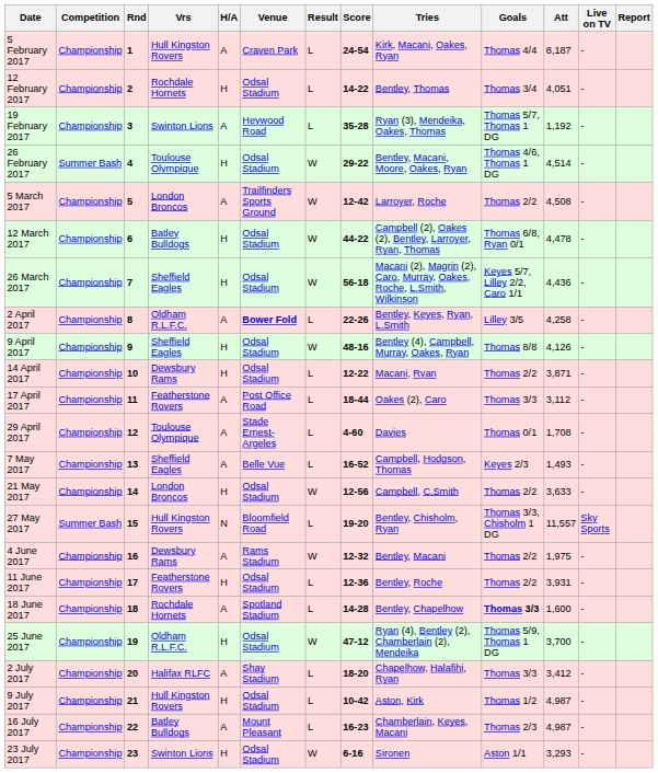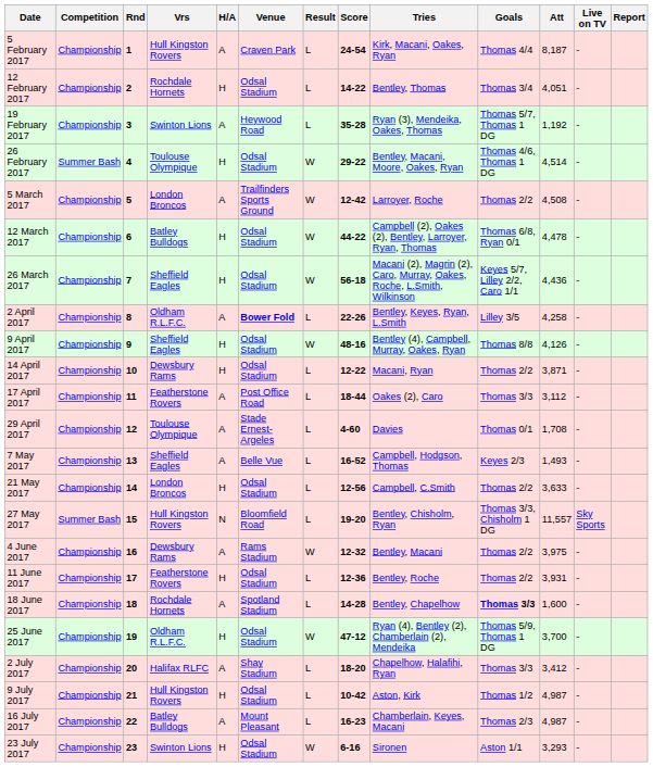 <table class="wikitable"  style="font-size:85%; width:100%;">
 <tr>
 <th>Date</th>
 <th>Competition</th>
 <th>Rnd</th>
 <th>Vrs</th>
 <th>H/A</th>
 <th>Venue</th>
 <th>Result</th>
 <th>Score</th>
 <th>Tries</th>
 <th>Goals</th>
 <th>Att</th>
 <th>Live on TV</th>
 <th>Report</th>
 </tr>
 <tr style="background:#ffdddd;" width=20 | >
 <td>5 February 2017</td>
 <td><a href='#'>Championship</a></td>
 <td><strong>1</strong></td>
 <td><a href='#'>Hull Kingston Rovers</a></td>
 <td>A</td>
 <td><a href='#'>Craven Park</a></td>
 <td>L</td>
 <td><strong>24-54</strong></td>
 <td><a href='#'>Kirk</a>, <a href='#'>Macani</a>, <a href='#'>Oakes</a>, <a href='#'>Ryan</a></td>
 <td><a href='#'>Thomas</a> 4/4</td>
 <td>8,187</td>
 <td>-</td>
 <td></td>
 </tr>
 <tr style="background:#ffdddd;" width=20 | >
 <td>12 February 2017</td>
 <td><a href='#'>Championship</a></td>
 <td><strong>2</strong></td>
 <td><a href='#'>Rochdale Hornets</a></td>
 <td>H</td>
 <td><a href='#'>Odsal Stadium</a></td>
 <td>L</td>
 <td><strong>14-22</strong></td>
 <td><a href='#'>Bentley</a>, <a href='#'>Thomas</a></td>
 <td><a href='#'>Thomas</a> 3/4</td>
 <td>4,051</td>
 <td>-</td>
 <td></td>
 </tr>
 <tr style="background:#ddffdd;" width=20 | >
 <td>19 February 2017</td>
 <td><a href='#'>Championship</a></td>
 <td><strong>3</strong></td>
 <td><a href='#'>Swinton Lions</a></td>
 <td>A</td>
 <td><a href='#'>Heywood Road</a></td>
 <td>L</td>
 <td><strong>35-28</strong></td>
 <td><a href='#'>Ryan</a> (3), <a href='#'>Mendeika</a>, <a href='#'>Oakes</a>, <a href='#'>Thomas</a></td>
 <td><a href='#'>Thomas</a> 5/7, <a href='#'>Thomas</a> 1 DG</td>
 <td>1,192</td>
 <td>-</td>
 <td></td>
 </tr>
 <tr style="background:#ddffdd;" width=20 | >
 <td>26 February 2017</td>
 <td><a href='#'>Summer Bash</a></td>
 <td><strong>4</strong></td>
 <td><a href='#'>Toulouse Olympique</a></td>
 <td>H</td>
 <td><a href='#'>Odsal Stadium</a></td>
 <td>W</td>
 <td><strong>29-22</strong></td>
 <td><a href='#'>Bentley</a>, <a href='#'>Macani</a>, <a href='#'>Moore</a>, <a href='#'>Oakes</a>, <a href='#'>Ryan</a></td>
 <td><a href='#'>Thomas</a> 4/6, <a href='#'>Thomas</a> 1 DG</td>
 <td>4,514</td>
 <td>-</td>
 <td></td>
 </tr>
 <tr style="background:#ffdddd;" width=20 | >
 <td>5 March 2017</td>
 <td><a href='#'>Championship</a></td>
 <td><strong>5</strong></td>
 <td><a href='#'>London Broncos</a></td>
 <td>A</td>
 <td><a href='#'>Trailfinders Sports Ground</a></td>
 <td>W</td>
 <td><strong>12-42</strong></td>
 <td><a href='#'>Larroyer</a>, <a href='#'>Roche</a></td>
 <td><a href='#'>Thomas</a> 2/2</td>
 <td>4,508</td>
 <td>-</td>
 <td></td>
 </tr>
 <tr style="background:#ddffdd;" width=20 | >
 <td>12 March 2017</td>
 <td><a href='#'>Championship</a></td>
 <td><strong>6</strong></td>
 <td><a href='#'>Batley Bulldogs</a></td>
 <td>H</td>
 <td><a href='#'>Odsal Stadium</a></td>
 <td>W</td>
 <td><strong>44-22</strong></td>
 <td><a href='#'>Campbell</a> (2), <a href='#'>Oakes</a> (2), <a href='#'>Bentley</a>, <a href='#'>Larroyer</a>, <a href='#'>Ryan</a>, <a href='#'>Thomas</a></td>
 <td><a href='#'>Thomas</a> 6/8, <a href='#'>Ryan</a> 0/1</td>
 <td>4,478</td>
 <td>-</td>
 <td></td>
 </tr>
 <tr style="background:#ddffdd;" width=20 | >
 <td>26 March 2017</td>
 <td><a href='#'>Championship</a></td>
 <td><strong>7</strong></td>
 <td><a href='#'>Sheffield Eagles</a></td>
 <td>H</td>
 <td><a href='#'>Odsal Stadium</a></td>
 <td>W</td>
 <td><strong>56-18</strong></td>
 <td><a href='#'>Macani</a> (2), <a href='#'>Magrin</a> (2), <a href='#'>Caro</a>, <a href='#'>Murray</a>, <a href='#'>Oakes</a>, <a href='#'>Roche</a>, <a href='#'>L.Smith</a>, <a href='#'>Wilkinson</a></td>
 <td><a href='#'>Keyes</a> 5/7, <a href='#'>Lilley</a> 2/2, <a href='#'>Caro</a> 1/1</td>
 <td>4,436</td>
 <td>-</td>
 <td></td>
 </tr>
 <tr style="background:#ffdddd;" width=20 | >
 <td>2 April 2017</td>
 <td><a href='#'>Championship</a></td>
 <td><strong>8</strong></td>
 <td><a href='#'>Oldham R.L.F.C.</a></td>
 <td>A</td>
 <td><strong><a href='#'>Bower Fold</a></strong></td>
 <td>L</td>
 <td><strong>22-26</strong></td>
 <td><a href='#'>Bentley</a>, <a href='#'>Keyes</a>, <a href='#'>Ryan</a>, <a href='#'>L.Smith</a></td>
 <td><a href='#'>Lilley</a> 3/5</td>
 <td>4,258</td>
 <td>-</td>
 <td></td>
 </tr>
 <tr style="background:#ddffdd;" width=20 | >
 <td>9 April 2017</td>
 <td><a href='#'>Championship</a></td>
 <td><strong>9</strong></td>
 <td><a href='#'>Sheffield Eagles</a></td>
 <td>H</td>
 <td><a href='#'>Odsal Stadium</a></td>
 <td>W</td>
 <td><strong>48-16</strong></td>
 <td><a href='#'>Bentley</a> (4), <a href='#'>Campbell</a>, <a href='#'>Murray</a>, <a href='#'>Oakes</a>, <a href='#'>Ryan</a></td>
 <td><a href='#'>Thomas</a> 8/8</td>
 <td>4,126</td>
 <td>-</td>
 <td></td>
 </tr>
 <tr style="background:#ffdddd;" width=20 | >
 <td>14 April 2017</td>
 <td><a href='#'>Championship</a></td>
 <td><strong>10</strong></td>
 <td><a href='#'>Dewsbury Rams</a></td>
 <td>H</td>
 <td><a href='#'>Odsal Stadium</a></td>
 <td>L</td>
 <td><strong>12-22</strong></td>
 <td><a href='#'>Macani</a>, <a href='#'>Ryan</a></td>
 <td><a href='#'>Thomas</a> 2/2</td>
 <td>3,871</td>
 <td>-</td>
 <td></td>
 </tr>
 <tr style="background:#ffdddd;" width=20 | >
 <td>17 April 2017</td>
 <td><a href='#'>Championship</a></td>
 <td><strong>11</strong></td>
 <td><a href='#'>Featherstone Rovers</a></td>
 <td>A</td>
 <td><a href='#'>Post Office Road</a></td>
 <td>L</td>
 <td><strong>18-44</strong></td>
 <td><a href='#'>Oakes</a> (2), <a href='#'>Caro</a></td>
 <td><a href='#'>Thomas</a> 3/3</td>
 <td>3,112</td>
 <td>-</td>
 <td></td>
 </tr>
 <tr style="background:#ffdddd;" width=20 | >
 <td>29 April 2017</td>
 <td><a href='#'>Championship</a></td>
 <td><strong>12</strong></td>
 <td><a href='#'>Toulouse Olympique</a></td>
 <td>A</td>
 <td><a href='#'>Stade Ernest-Argeles</a></td>
 <td>L</td>
 <td><strong>4-60</strong></td>
 <td><a href='#'>Davies</a></td>
 <td><a href='#'>Thomas</a> 0/1</td>
 <td>1,708</td>
 <td>-</td>
 <td></td>
 </tr>
 <tr style="background:#ffdddd;" width=20 | >
 <td>7 May 2017</td>
 <td><a href='#'>Championship</a></td>
 <td><strong>13</strong></td>
 <td><a href='#'>Sheffield Eagles</a></td>
 <td>A</td>
 <td><a href='#'>Belle Vue</a></td>
 <td>L</td>
 <td><strong>16-52</strong></td>
 <td><a href='#'>Campbell</a>, <a href='#'>Hodgson</a>, <a href='#'>Thomas</a></td>
 <td><a href='#'>Keyes</a> 2/3</td>
 <td>1,493</td>
 <td>-</td>
 <td></td>
 </tr>
 <tr style="background:#ffdddd;" width=20 | >
 <td>21 May 2017</td>
 <td><a href='#'>Championship</a></td>
 <td><strong>14</strong></td>
 <td><a href='#'>London Broncos</a></td>
 <td>H</td>
 <td><a href='#'>Odsal Stadium</a></td>
-<td>W</td>
+<td>L</td>
 <td><strong>12-56</strong></td>
 <td><a href='#'>Campbell</a>, <a href='#'>C.Smith</a></td>
 <td><a href='#'>Thomas</a> 2/2</td>
 <td>3,633</td>
 <td>-</td>
 <td></td>
 </tr>
 <tr style="background:#ffdddd;" width=20 | >
 <td>27 May 2017</td>
 <td><a href='#'>Summer Bash</a></td>
 <td><strong>15</strong></td>
 <td><a href='#'>Hull Kingston Rovers</a></td>
 <td>N</td>
 <td><a href='#'>Bloomfield Road</a></td>
 <td>L</td>
 <td><strong>19-20</strong></td>
 <td><a href='#'>Bentley</a>, <a href='#'>Chisholm</a>, <a href='#'>Ryan</a></td>
 <td><a href='#'>Thomas</a> 3/3, <a href='#'>Chisholm</a> 1 DG</td>
 <td>11,557</td>
 <td><a href='#'>Sky Sports</a></td>
 <td></td>
 </tr>
 <tr style="background:#ffdddd;" width=20 | >
 <td>4 June 2017</td>
 <td><a href='#'>Championship</a></td>
 <td><strong>16</strong></td>
 <td><a href='#'>Dewsbury Rams</a></td>
 <td>A</td>
 <td><a href='#'>Rams Stadium</a></td>
 <td>W</td>
 <td><strong>12-32</strong></td>
 <td><a href='#'>Bentley</a>, <a href='#'>Macani</a></td>
 <td><a href='#'>Thomas</a> 2/2</td>
-<td>1,975</td>
+<td>3,975</td>
 <td>-</td>
 <td></td>
 </tr>
 <tr style="background:#ffdddd;" width=20 | >
 <td>11 June 2017</td>
 <td><a href='#'>Championship</a></td>
 <td><strong>17</strong></td>
 <td><a href='#'>Featherstone Rovers</a></td>
 <td>H</td>
 <td><a href='#'>Odsal Stadium</a></td>
 <td>L</td>
 <td><strong>12-36</strong></td>
 <td><a href='#'>Bentley</a>, <a href='#'>Roche</a></td>
 <td><a href='#'>Thomas</a> 2/2</td>
 <td>3,931</td>
 <td>-</td>
 <td></td>
 </tr>
 <tr style="background:#ffdddd;" width=20 | >
 <td>18 June 2017</td>
 <td><a href='#'>Championship</a></td>
 <td><strong>18</strong></td>
 <td><a href='#'>Rochdale Hornets</a></td>
 <td>A</td>
 <td><a href='#'>Spotland Stadium</a></td>
 <td>L</td>
 <td><strong>14-28</strong></td>
 <td><a href='#'>Bentley</a>, <a href='#'>Chapelhow</a></td>
 <td><strong><a href='#'>Thomas</a> 3/3</strong></td>
 <td>1,600</td>
 <td>-</td>
 <td></td>
 </tr>
 <tr style="background:#ddffdd;" width=20 | >
 <td>25 June 2017</td>
 <td><a href='#'>Championship</a></td>
 <td><strong>19</strong></td>
 <td><a href='#'>Oldham R.L.F.C.</a></td>
 <td>H</td>
 <td><a href='#'>Odsal Stadium</a></td>
 <td>W</td>
 <td><strong>47-12</strong></td>
 <td><a href='#'>Ryan</a> (4), <a href='#'>Bentley</a> (2), <a href='#'>Chamberlain</a> (2), <a href='#'>Mendeika</a></td>
 <td><a href='#'>Thomas</a> 5/9, <a href='#'>Thomas</a> 1 DG</td>
 <td>3,700</td>
 <td>-</td>
 <td></td>
 </tr>
 <tr style="background:#ffdddd;" width=20 | >
 <td>2 July 2017</td>
 <td><a href='#'>Championship</a></td>
 <td><strong>20</strong></td>
 <td><a href='#'>Halifax RLFC</a></td>
 <td>A</td>
 <td><a href='#'>Shay Stadium</a></td>
 <td>L</td>
 <td><strong>18-20</strong></td>
 <td><a href='#'>Chapelhow</a>, <a href='#'>Halafihi</a>, <a href='#'>Ryan</a></td>
 <td><a href='#'>Thomas</a> 3/3</td>
 <td>3,412</td>
 <td>-</td>
 <td></td>
 </tr>
 <tr style="background:#ffdddd;" width=20 | >
 <td>9 July 2017</td>
 <td><a href='#'>Championship</a></td>
 <td><strong>21</strong></td>
 <td><a href='#'>Hull Kingston Rovers</a></td>
 <td>H</td>
 <td><a href='#'>Odsal Stadium</a></td>
 <td>L</td>
 <td><strong>10-42</strong></td>
 <td><a href='#'>Aston</a>, <a href='#'>Kirk</a></td>
 <td><a href='#'>Thomas</a> 1/2</td>
 <td>4,987</td>
 <td>-</td>
 <td></td>
 </tr>
 <tr style="background:#ffdddd;" width=20 | >
 <td>16 July 2017</td>
 <td><a href='#'>Championship</a></td>
 <td><strong>22</strong></td>
 <td><a href='#'>Batley Bulldogs</a></td>
 <td>A</td>
 <td><a href='#'>Mount Pleasant</a></td>
 <td>L</td>
 <td><strong>16-23</strong></td>
 <td><a href='#'>Chamberlain</a>, <a href='#'>Keyes</a>, <a href='#'>Macani</a></td>
 <td><a href='#'>Thomas</a> 2/3</td>
 <td>4,987</td>
 <td>-</td>
 <td></td>
 </tr>
 <tr style="background:#ffdddd;" width=20 | >
 <td>23 July 2017</td>
 <td><a href='#'>Championship</a></td>
 <td><strong>23</strong></td>
 <td><a href='#'>Swinton Lions</a></td>
 <td>H</td>
 <td><a href='#'>Odsal Stadium</a></td>
 <td>W</td>
 <td><strong>6-16</strong></td>
 <td><a href='#'>Sironen</a></td>
 <td><a href='#'>Aston</a> 1/1</td>
 <td>3,293</td>
 <td>-</td>
 <td></td>
 </tr>
 </table>
